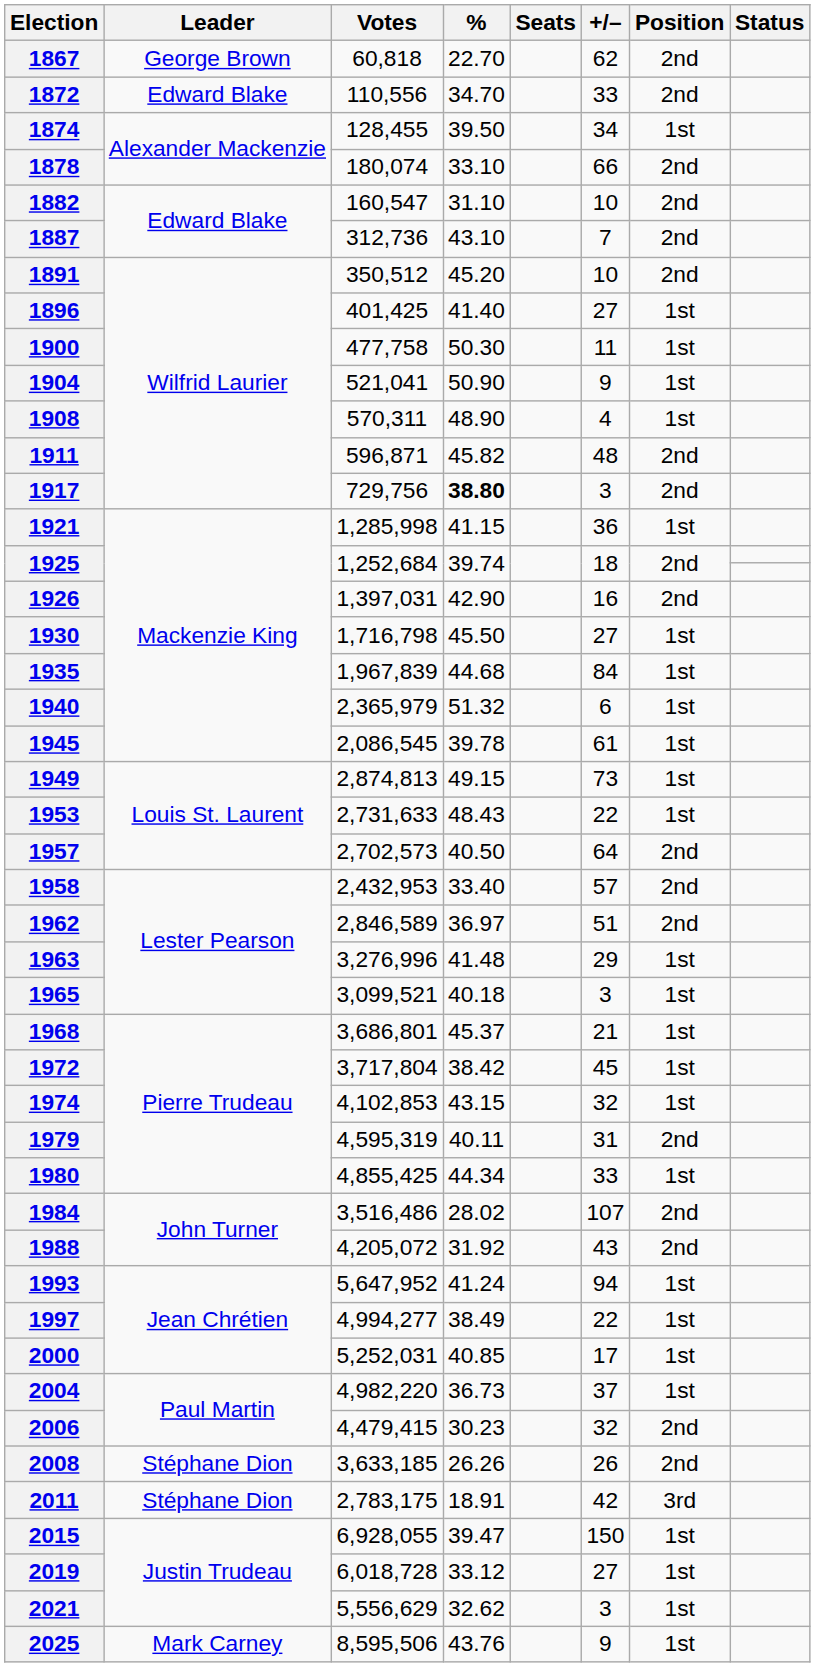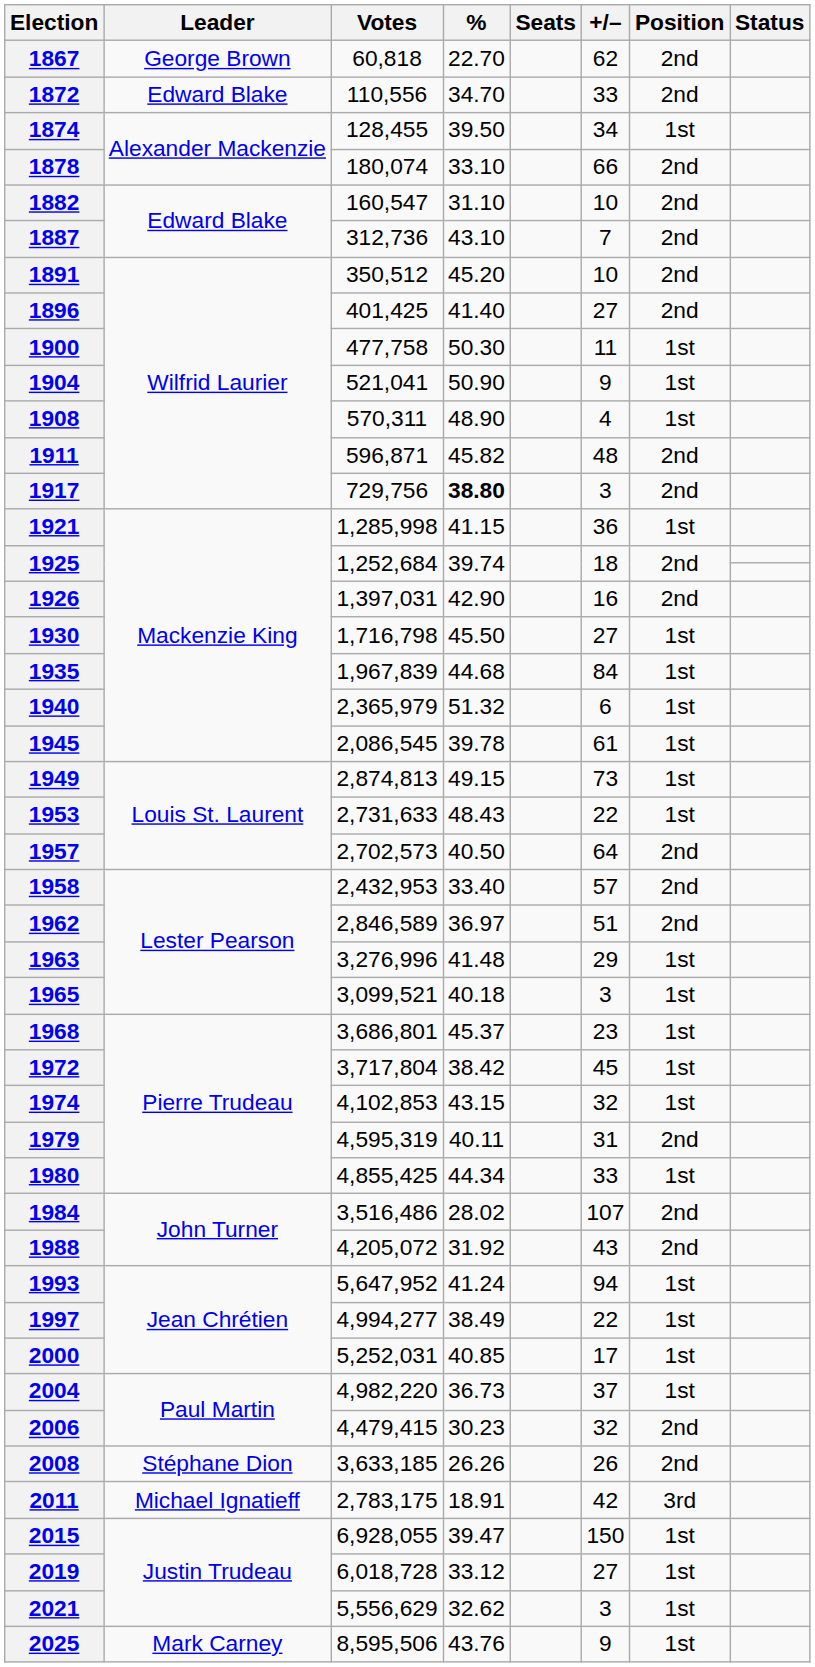 <table class=wikitable style="text-align: center;">
 <tr>
 <th>Election</th>
 <th>Leader</th>
 <th>Votes</th>
 <th>%</th>
 <th>Seats</th>
 <th>+/–</th>
 <th>Position</th>
 <th>Status</th>
 </tr>
 <tr>
 <th><a href='#'>1867</a></th>
 <td><a href='#'>George Brown</a></td>
 <td>60,818</td>
 <td>22.70</td>
 <td></td>
 <td> 62</td>
 <td> 2nd</td>
 <td></td>
 </tr>
 <tr>
 <th><a href='#'>1872</a></th>
 <td><a href='#'>Edward Blake</a></td>
 <td>110,556</td>
 <td>34.70</td>
 <td></td>
 <td> 33</td>
 <td> 2nd</td>
 <td></td>
 </tr>
 <tr>
 <th><a href='#'>1874</a></th>
 <td rowspan=2><a href='#'>Alexander Mackenzie</a></td>
 <td>128,455</td>
 <td>39.50</td>
 <td></td>
 <td> 34</td>
 <td> 1st</td>
 <td></td>
 </tr>
 <tr>
 <th><a href='#'>1878</a></th>
 <td>180,074</td>
 <td>33.10</td>
 <td></td>
 <td> 66</td>
 <td> 2nd</td>
 <td></td>
 </tr>
 <tr>
 <th><a href='#'>1882</a></th>
 <td rowspan=2><a href='#'>Edward Blake</a></td>
 <td>160,547</td>
 <td>31.10</td>
 <td></td>
 <td> 10</td>
 <td> 2nd</td>
 <td></td>
 </tr>
 <tr>
 <th><a href='#'>1887</a></th>
 <td>312,736</td>
 <td>43.10</td>
 <td></td>
 <td> 7</td>
 <td> 2nd</td>
 <td></td>
 </tr>
 <tr>
 <th><a href='#'>1891</a></th>
 <td rowspan=7><a href='#'>Wilfrid Laurier</a></td>
 <td>350,512</td>
 <td>45.20</td>
 <td></td>
 <td> 10</td>
 <td> 2nd</td>
 <td></td>
 </tr>
 <tr>
 <th><a href='#'>1896</a></th>
 <td>401,425</td>
 <td>41.40</td>
 <td></td>
 <td> 27</td>
-<td> 1st</td>
+<td> 2nd</td>
 <td></td>
 </tr>
 <tr>
 <th><a href='#'>1900</a></th>
 <td>477,758</td>
 <td>50.30</td>
 <td></td>
 <td> 11</td>
 <td> 1st</td>
 <td></td>
 </tr>
 <tr>
 <th><a href='#'>1904</a></th>
 <td>521,041</td>
 <td>50.90</td>
 <td></td>
 <td> 9</td>
 <td> 1st</td>
 <td></td>
 </tr>
 <tr>
 <th><a href='#'>1908</a></th>
 <td>570,311</td>
 <td>48.90</td>
 <td></td>
 <td> 4</td>
 <td> 1st</td>
 <td></td>
 </tr>
 <tr>
 <th><a href='#'>1911</a></th>
 <td>596,871</td>
 <td>45.82</td>
 <td></td>
 <td> 48</td>
 <td> 2nd</td>
 <td></td>
 </tr>
 <tr>
 <th><a href='#'>1917</a></th>
 <td>729,756</td>
 <td><strong>38.80</strong></td>
 <td></td>
 <td> 3</td>
 <td> 2nd</td>
 <td></td>
 </tr>
 <tr>
 <th><a href='#'>1921</a></th>
 <td rowspan=8><a href='#'>Mackenzie King</a></td>
 <td>1,285,998</td>
 <td>41.15</td>
 <td></td>
 <td> 36</td>
 <td> 1st</td>
 <td></td>
 </tr>
 <tr>
 <th rowspan=2><a href='#'>1925</a></th>
 <td rowspan=2>1,252,684</td>
 <td rowspan=2>39.74</td>
 <td rowspan=2></td>
 <td rowspan=2> 18</td>
 <td rowspan=2> 2nd</td>
 <td></td>
 </tr>
 <tr>
 <td></td>
 </tr>
 <tr>
 <th><a href='#'>1926</a></th>
 <td>1,397,031</td>
 <td>42.90</td>
 <td></td>
 <td> 16</td>
 <td> 2nd</td>
 <td></td>
 </tr>
 <tr>
 <th><a href='#'>1930</a></th>
 <td>1,716,798</td>
 <td>45.50</td>
 <td></td>
 <td> 27</td>
 <td> 1st</td>
 <td></td>
 </tr>
 <tr>
 <th><a href='#'>1935</a></th>
 <td>1,967,839</td>
 <td>44.68</td>
 <td></td>
 <td> 84</td>
 <td> 1st</td>
 <td></td>
 </tr>
 <tr>
 <th><a href='#'>1940</a></th>
 <td>2,365,979</td>
 <td>51.32</td>
 <td></td>
 <td> 6</td>
 <td> 1st</td>
 <td></td>
 </tr>
 <tr>
 <th><a href='#'>1945</a></th>
 <td>2,086,545</td>
 <td>39.78</td>
 <td></td>
 <td> 61</td>
 <td> 1st</td>
 <td></td>
 </tr>
 <tr>
 <th><a href='#'>1949</a></th>
 <td rowspan=3><a href='#'>Louis St. Laurent</a></td>
 <td>2,874,813</td>
 <td>49.15</td>
 <td></td>
 <td> 73</td>
 <td> 1st</td>
 <td></td>
 </tr>
 <tr>
 <th><a href='#'>1953</a></th>
 <td>2,731,633</td>
 <td>48.43</td>
 <td></td>
 <td> 22</td>
 <td> 1st</td>
 <td></td>
 </tr>
 <tr>
 <th><a href='#'>1957</a></th>
 <td>2,702,573</td>
 <td>40.50</td>
 <td></td>
 <td> 64</td>
 <td> 2nd</td>
 <td></td>
 </tr>
 <tr>
 <th><a href='#'>1958</a></th>
 <td rowspan=4><a href='#'>Lester Pearson</a></td>
 <td>2,432,953</td>
 <td>33.40</td>
 <td></td>
 <td> 57</td>
 <td> 2nd</td>
 <td></td>
 </tr>
 <tr>
 <th><a href='#'>1962</a></th>
 <td>2,846,589</td>
 <td>36.97</td>
 <td></td>
 <td> 51</td>
 <td> 2nd</td>
 <td></td>
 </tr>
 <tr>
 <th><a href='#'>1963</a></th>
 <td>3,276,996</td>
 <td>41.48</td>
 <td></td>
 <td> 29</td>
 <td> 1st</td>
 <td></td>
 </tr>
 <tr>
 <th><a href='#'>1965</a></th>
 <td>3,099,521</td>
 <td>40.18</td>
 <td></td>
 <td> 3</td>
 <td> 1st</td>
 <td></td>
 </tr>
 <tr>
 <th><a href='#'>1968</a></th>
 <td rowspan=5><a href='#'>Pierre Trudeau</a></td>
 <td>3,686,801</td>
 <td>45.37</td>
 <td></td>
-<td> 21</td>
+<td> 23</td>
 <td> 1st</td>
 <td></td>
 </tr>
 <tr>
 <th><a href='#'>1972</a></th>
 <td>3,717,804</td>
 <td>38.42</td>
 <td></td>
 <td> 45</td>
 <td> 1st</td>
 <td></td>
 </tr>
 <tr>
 <th><a href='#'>1974</a></th>
 <td>4,102,853</td>
 <td>43.15</td>
 <td></td>
 <td> 32</td>
 <td> 1st</td>
 <td></td>
 </tr>
 <tr>
 <th><a href='#'>1979</a></th>
 <td>4,595,319</td>
 <td>40.11</td>
 <td></td>
 <td> 31</td>
 <td> 2nd</td>
 <td></td>
 </tr>
 <tr>
 <th><a href='#'>1980</a></th>
 <td>4,855,425</td>
 <td>44.34</td>
 <td></td>
 <td> 33</td>
 <td> 1st</td>
 <td></td>
 </tr>
 <tr>
 <th><a href='#'>1984</a></th>
 <td rowspan=2><a href='#'>John Turner</a></td>
 <td>3,516,486</td>
 <td>28.02</td>
 <td></td>
 <td> 107</td>
 <td> 2nd</td>
 <td></td>
 </tr>
 <tr>
 <th><a href='#'>1988</a></th>
 <td>4,205,072</td>
 <td>31.92</td>
 <td></td>
 <td> 43</td>
 <td> 2nd</td>
 <td></td>
 </tr>
 <tr>
 <th><a href='#'>1993</a></th>
 <td rowspan=3><a href='#'>Jean Chrétien</a></td>
 <td>5,647,952</td>
 <td>41.24</td>
 <td></td>
 <td> 94</td>
 <td> 1st</td>
 <td></td>
 </tr>
 <tr>
 <th><a href='#'>1997</a></th>
 <td>4,994,277</td>
 <td>38.49</td>
 <td></td>
 <td> 22</td>
 <td> 1st</td>
 <td></td>
 </tr>
 <tr>
 <th><a href='#'>2000</a></th>
 <td>5,252,031</td>
 <td>40.85</td>
 <td></td>
 <td> 17</td>
 <td> 1st</td>
 <td></td>
 </tr>
 <tr>
 <th><a href='#'>2004</a></th>
 <td rowspan=2><a href='#'>Paul Martin</a></td>
 <td>4,982,220</td>
 <td>36.73</td>
 <td></td>
 <td> 37</td>
 <td> 1st</td>
 <td></td>
 </tr>
 <tr>
 <th><a href='#'>2006</a></th>
 <td>4,479,415</td>
 <td>30.23</td>
 <td></td>
 <td> 32</td>
 <td> 2nd</td>
 <td></td>
 </tr>
 <tr>
 <th><a href='#'>2008</a></th>
 <td><a href='#'>Stéphane Dion</a></td>
 <td>3,633,185</td>
 <td>26.26</td>
 <td></td>
 <td> 26</td>
 <td> 2nd</td>
 <td></td>
 </tr>
 <tr>
 <th><a href='#'>2011</a></th>
-<td><a href='#'>Stéphane Dion</a></td>
+<td><a href='#'>Michael Ignatieff</a></td>
 <td>2,783,175</td>
 <td>18.91</td>
 <td></td>
 <td> 42</td>
 <td> 3rd</td>
 <td></td>
 </tr>
 <tr>
 <th><a href='#'>2015</a></th>
 <td rowspan="3"><a href='#'>Justin Trudeau</a></td>
 <td>6,928,055</td>
 <td>39.47</td>
 <td></td>
 <td> 150</td>
 <td> 1st</td>
 <td></td>
 </tr>
 <tr>
 <th><a href='#'>2019</a></th>
 <td>6,018,728</td>
 <td>33.12</td>
 <td></td>
 <td> 27</td>
 <td> 1st</td>
 <td></td>
 </tr>
 <tr>
 <th><a href='#'>2021</a></th>
 <td>5,556,629</td>
 <td>32.62</td>
 <td></td>
 <td> 3</td>
 <td> 1st</td>
 <td></td>
 </tr>
 <tr>
 <th><a href='#'>2025</a></th>
 <td><a href='#'>Mark Carney</a></td>
 <td>8,595,506</td>
 <td>43.76</td>
 <td></td>
 <td> 9</td>
 <td> 1st</td>
 <td></td>
 </tr>
 </table>
